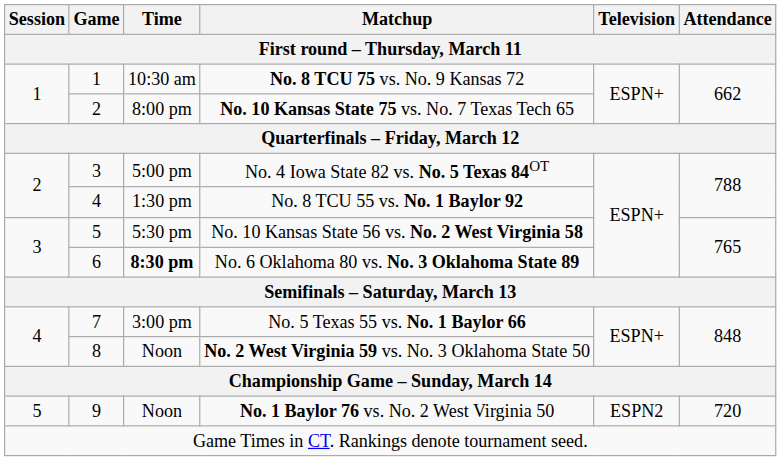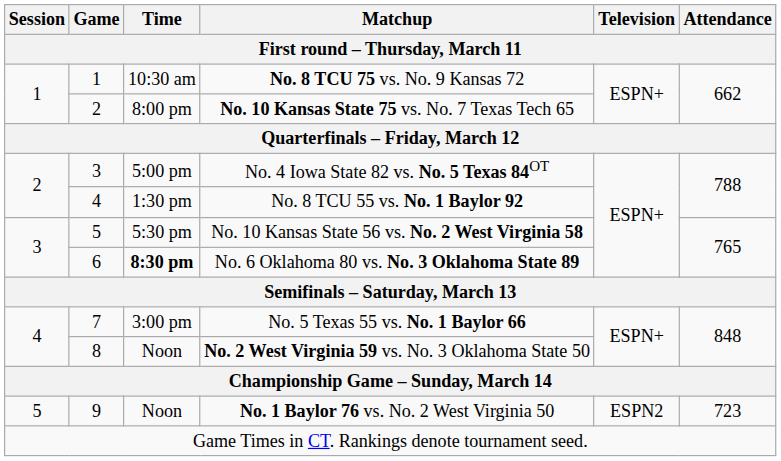 <table class="wikitable" style="font-size: 95%; text-align:center">
 <tr>
 <th>Session</th>
 <th>Game</th>
 <th>Time</th>
 <th>Matchup</th>
 <th>Television</th>
 <th>Attendance</th>
 </tr>
 <tr>
 <th colspan=6>First round – Thursday, March 11</th>
 </tr>
 <tr>
 <td rowspan=2>1</td>
 <td>1</td>
 <td>10:30 am</td>
 <td><strong>No. 8 TCU 75</strong> vs. No. 9 Kansas 72</td>
 <td rowspan=2>ESPN+</td>
 <td rowspan=2>662</td>
 </tr>
 <tr>
 <td>2</td>
 <td>8:00 pm</td>
 <td><strong>No. 10 Kansas State 75</strong> vs. No. 7 Texas Tech 65</td>
 </tr>
 <tr>
 <th colspan=6>Quarterfinals – Friday, March 12</th>
 </tr>
 <tr>
 <td rowspan=2>2</td>
 <td>3</td>
 <td>5:00 pm</td>
 <td>No. 4 Iowa State 82 vs. <strong>No. 5 Texas 84</strong><sup>OT</sup></td>
 <td rowspan=4>ESPN+</td>
 <td rowspan=2>788</td>
 </tr>
 <tr>
 <td>4</td>
 <td>1:30 pm</td>
 <td>No. 8 TCU 55 vs. <strong>No. 1 Baylor 92</strong></td>
 </tr>
 <tr>
 <td rowspan=2>3</td>
 <td>5</td>
 <td>5:30 pm</td>
 <td>No. 10 Kansas State 56 vs. <strong>No. 2 West Virginia 58</strong></td>
 <td rowspan=2>765</td>
 </tr>
 <tr>
 <td>6</td>
 <td><strong>8:30 pm</strong></td>
 <td>No. 6 Oklahoma 80 vs. <strong>No. 3 Oklahoma State 89</strong></td>
 </tr>
 <tr>
 <th colspan=6>Semifinals – Saturday, March 13</th>
 </tr>
 <tr>
 <td rowspan=2>4</td>
 <td>7</td>
 <td>3:00 pm</td>
 <td>No. 5 Texas 55 vs. <strong>No. 1 Baylor 66</strong></td>
 <td rowspan=2>ESPN+</td>
 <td rowspan=2>848</td>
 </tr>
 <tr>
 <td>8</td>
 <td>Noon</td>
 <td><strong>No. 2 West Virginia 59</strong> vs. No. 3 Oklahoma State 50</td>
 </tr>
 <tr>
 <th colspan=6>Championship Game – Sunday, March 14</th>
 </tr>
 <tr>
 <td>5</td>
 <td>9</td>
 <td>Noon</td>
 <td><strong>No. 1 Baylor 76</strong> vs. No. 2 West Virginia 50</td>
 <td>ESPN2</td>
-<td>720</td>
+<td>723</td>
 </tr>
 <tr>
 <td colspan=6>Game Times in <a href='#'>CT</a>. Rankings denote tournament seed.</td>
 </tr>
 </table>
